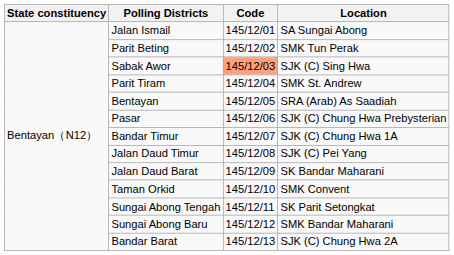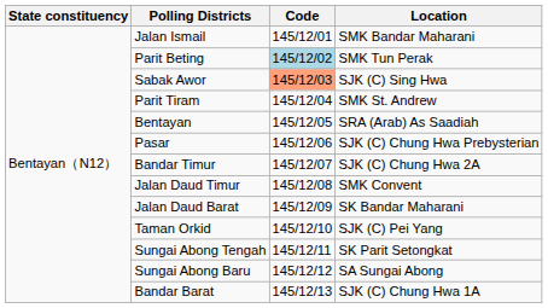 <table class="wikitable sortable mw-collapsible" style="white-space:nowrap;font-size:85%">
 <tr>
 <th>State constituency</th>
 <th>Polling Districts</th>
 <th>Code</th>
 <th>Location</th>
 </tr>
 <tr>
 <td rowspan="13">Bentayan（N12）</td>
 <td>Jalan Ismail</td>
 <td>145/12/01</td>
-<td>SA Sungai Abong</td>
+<td>SMK Bandar Maharani</td>
 </tr>
 <tr>
 <td>Parit Beting</td>
-<td>145/12/02</td>
+<td style="background: lightblue;">145/12/02</td>
 <td>SMK Tun Perak</td>
 </tr>
 <tr>
 <td>Sabak Awor</td>
 <td style="background: lightsalmon;">145/12/03</td>
 <td>SJK (C) Sing Hwa</td>
 </tr>
 <tr>
 <td>Parit Tiram</td>
 <td>145/12/04</td>
 <td>SMK St. Andrew</td>
 </tr>
 <tr>
 <td>Bentayan</td>
 <td>145/12/05</td>
 <td>SRA  (Arab) As Saadiah</td>
 </tr>
 <tr>
 <td>Pasar</td>
 <td>145/12/06</td>
 <td>SJK (C) Chung Hwa Prebysterian</td>
 </tr>
 <tr>
 <td>Bandar Timur</td>
 <td>145/12/07</td>
-<td>SJK (C) Chung Hwa 1A</td>
+<td>SJK (C) Chung Hwa 2A</td>
 </tr>
 <tr>
 <td>Jalan Daud Timur</td>
 <td>145/12/08</td>
-<td>SJK (C) Pei Yang</td>
+<td>SMK Convent</td>
 </tr>
 <tr>
 <td>Jalan Daud Barat</td>
 <td>145/12/09</td>
 <td>SK Bandar Maharani</td>
 </tr>
 <tr>
 <td>Taman Orkid</td>
 <td>145/12/10</td>
-<td>SMK Convent</td>
+<td>SJK (C) Pei Yang</td>
 </tr>
 <tr>
 <td>Sungai Abong Tengah</td>
 <td>145/12/11</td>
 <td>SK Parit Setongkat</td>
 </tr>
 <tr>
 <td>Sungai Abong Baru</td>
 <td>145/12/12</td>
-<td>SMK Bandar Maharani</td>
+<td>SA Sungai Abong</td>
 </tr>
 <tr>
 <td>Bandar Barat</td>
 <td>145/12/13</td>
-<td>SJK (C) Chung Hwa 2A</td>
+<td>SJK (C) Chung Hwa 1A</td>
 </tr>
 </table>
